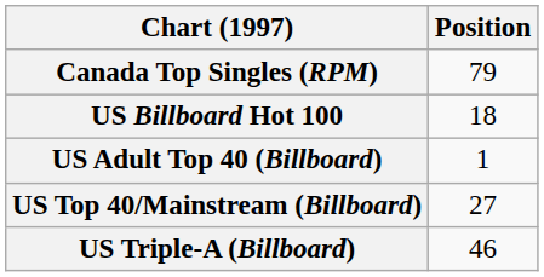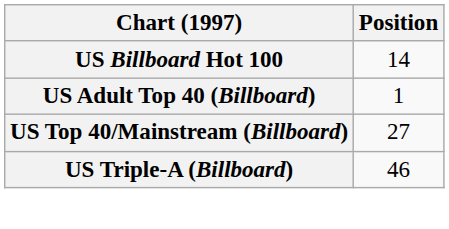 <table class="wikitable sortable plainrowheaders" style="text-align:center">
 <tr>
 <th>Chart (1997)</th>
 <th>Position</th>
 </tr>
 <tr>
-<th scope="row">Canada Top Singles (<em>RPM</em>)</th>
-<td>79</td>
-</tr>
-<tr>
 <th scope="row">US <em>Billboard</em> Hot 100</th>
-<td>18</td>
+<td>14</td>
 </tr>
 <tr>
 <th scope="row">US Adult Top 40 (<em>Billboard</em>)</th>
 <td>1</td>
 </tr>
 <tr>
 <th scope="row">US Top 40/Mainstream (<em>Billboard</em>)</th>
 <td>27</td>
 </tr>
 <tr>
 <th scope="row">US Triple-A (<em>Billboard</em>)</th>
 <td>46</td>
 </tr>
 </table>
